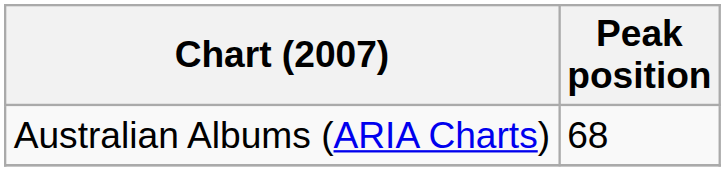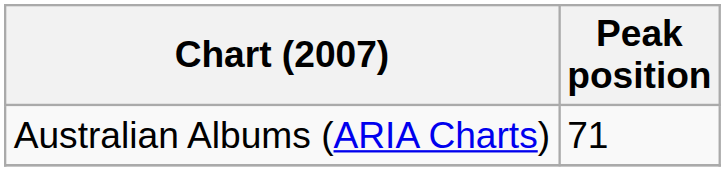 <table class="wikitable sortable">
 <tr>
 <th>Chart (2007)</th>
 <th>Peak<br>position</th>
 </tr>
 <tr>
 <td>Australian Albums (<a href='#'>ARIA Charts</a>)</td>
-<td>68</td>
+<td>71</td>
 </tr>
 <tr>
 </tr>
 <tr>
 </tr>
 <tr>
 </tr>
 <tr>
 </tr>
 <tr>
 </tr>
 <tr>
 </tr>
 <tr>
 </tr>
 <tr>
 </tr>
 <tr>
 </tr>
 <tr>
 </tr>
 </table>
